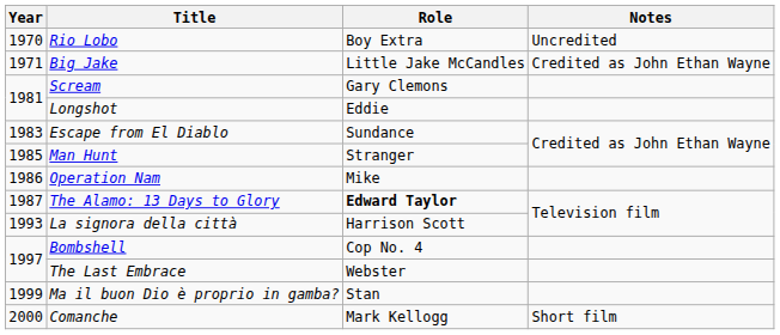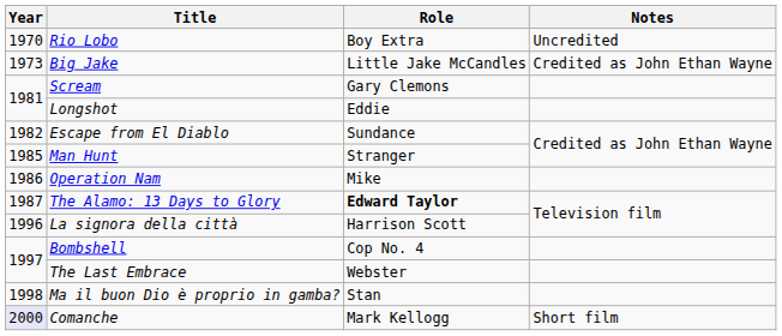 <table class="wikitable sortable">
 <tr>
 <th scope="col">Year</th>
 <th scope="col">Title</th>
 <th scope="col">Role</th>
 <th scope="col" class="unsortable">Notes</th>
 </tr>
 <tr>
 <td>1970</td>
 <td><em><a href='#'>Rio Lobo</a></em></td>
 <td>Boy Extra</td>
 <td>Uncredited</td>
 </tr>
 <tr>
-<td>1971</td>
+<td>1973</td>
 <td><em><a href='#'>Big Jake</a></em></td>
 <td>Little Jake McCandles</td>
 <td>Credited as John Ethan Wayne</td>
 </tr>
 <tr>
 <td rowspan="2">1981</td>
 <td><em><a href='#'>Scream</a></em></td>
 <td>Gary Clemons</td>
 <td></td>
 </tr>
 <tr>
 <td><em>Longshot</em></td>
 <td>Eddie</td>
 <td></td>
 </tr>
 <tr>
-<td>1983</td>
+<td>1982</td>
 <td><em>Escape from El Diablo</em></td>
 <td>Sundance</td>
 <td rowspan="2">Credited as John Ethan Wayne</td>
 </tr>
 <tr>
 <td>1985</td>
 <td><em><a href='#'>Man Hunt</a></em></td>
 <td>Stranger</td>
 </tr>
 <tr>
 <td>1986</td>
 <td><em><a href='#'>Operation Nam</a></em></td>
 <td>Mike</td>
 <td></td>
 </tr>
 <tr>
 <td>1987</td>
 <td><em><a href='#'>The Alamo: 13 Days to Glory</a></em></td>
 <td><strong>Edward Taylor</strong></td>
 <td rowspan="2">Television film</td>
 </tr>
 <tr>
-<td>1993</td>
+<td>1996</td>
 <td><em>La signora della città</em></td>
 <td>Harrison Scott</td>
 </tr>
 <tr>
 <td rowspan="2">1997</td>
 <td><em><a href='#'>Bombshell</a></em></td>
 <td>Cop No. 4</td>
 <td></td>
 </tr>
 <tr>
 <td><em>The Last Embrace</em></td>
 <td>Webster</td>
 <td></td>
 </tr>
 <tr>
-<td>1999</td>
+<td>1998</td>
 <td><em>Ma il buon Dio è proprio in gamba?</em></td>
 <td>Stan</td>
 <td></td>
 </tr>
 <tr>
-<td>2000</td>
+<td style="background: lavender;">2000</td>
 <td><em>Comanche</em></td>
 <td>Mark Kellogg</td>
 <td>Short film</td>
 </tr>
 </table>
